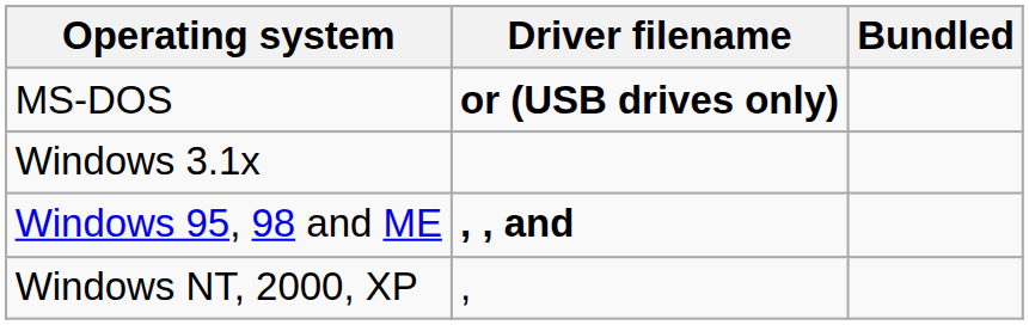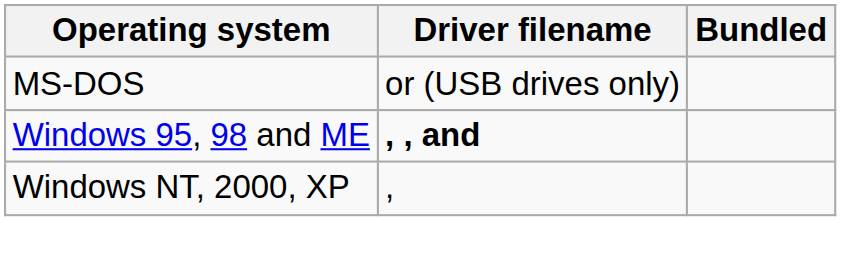 <table class="wikitable" border="1">
 <tr>
 <th>Operating system</th>
 <th>Driver filename</th>
 <th>Bundled</th>
 </tr>
 <tr>
 <td>MS-DOS</td>
-<td><strong> or  (USB drives only)</strong></td>
-<td></td>
-</tr>
-<tr>
-<td>Windows 3.1x</td>
-<td></td>
+<td> or  (USB drives only)</td>
 <td></td>
 </tr>
 <tr>
 <td><a href='#'>Windows 95</a>, <a href='#'>98</a> and <a href='#'>ME</a></td>
 <td><strong>, ,  and </strong></td>
 <td></td>
 </tr>
 <tr>
 <td>Windows NT, 2000, XP</td>
 <td>, </td>
 <td></td>
 </tr>
 </table>
